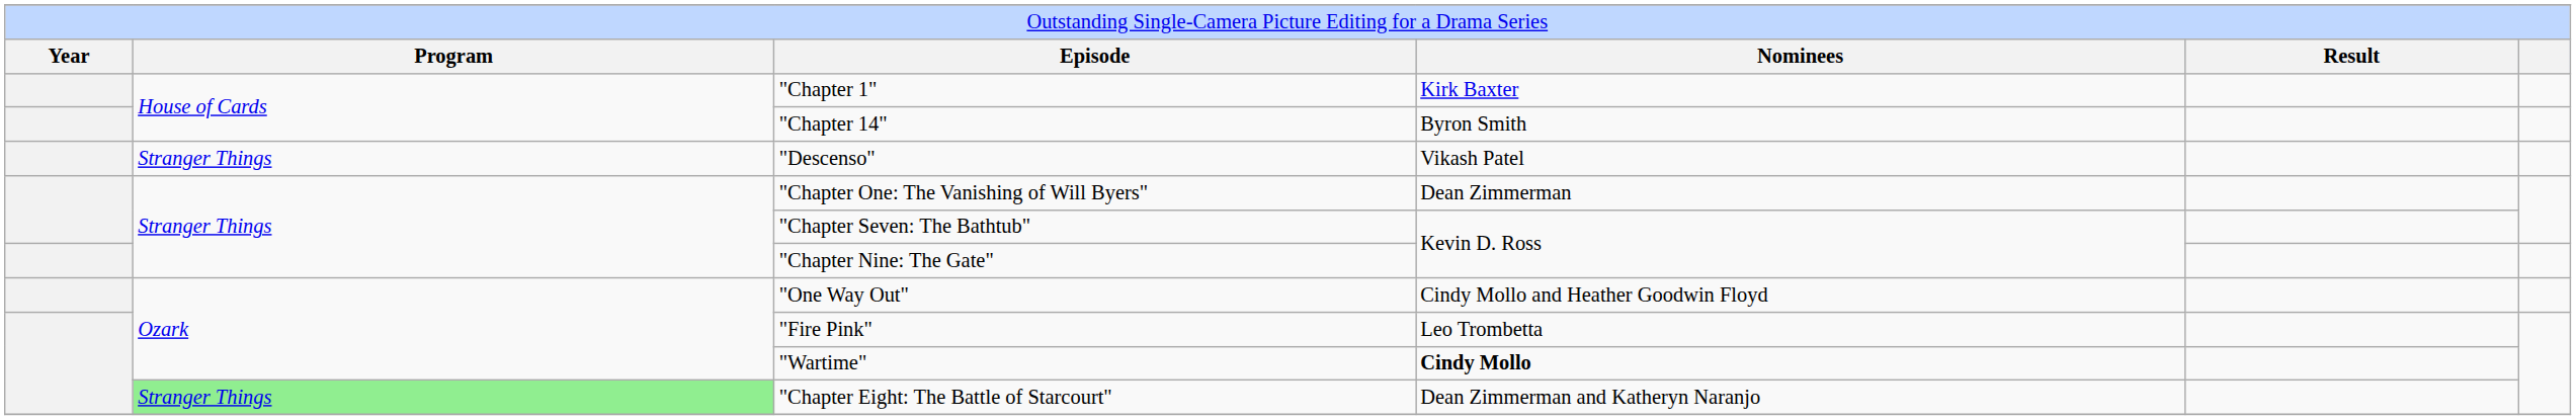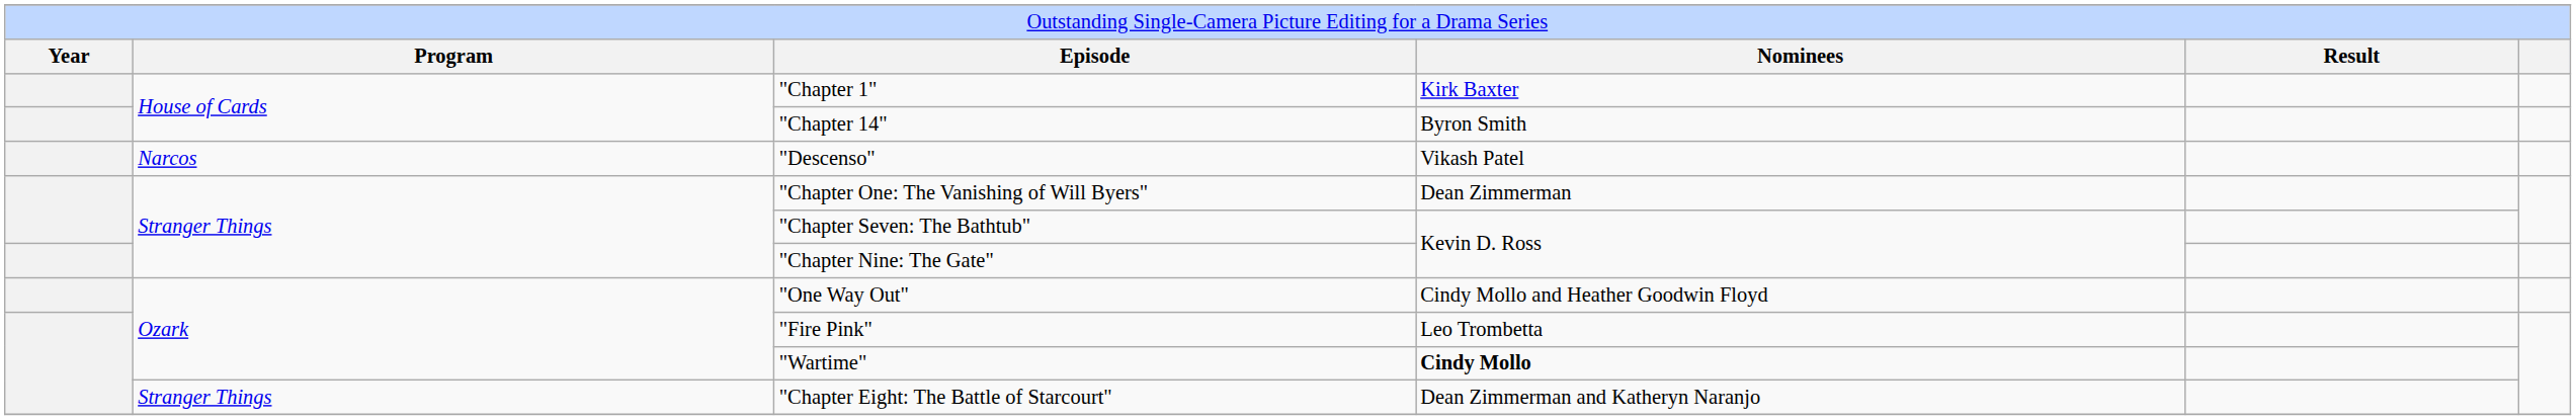 <table class="wikitable plainrowheaders" style="font-size: 90%" width=90%>
 <tr>
 </tr>
 <tr ---- bgcolor="#bfd7ff">
 <td colspan=6 align=center><a href='#'>Outstanding Single-Camera Picture Editing for a Drama Series</a></td>
 </tr>
 <tr ---- bgcolor="#ebf5ff">
 <th width="5%">Year</th>
 <th width="25%">Program</th>
 <th width="25%">Episode</th>
 <th width="30%">Nominees</th>
 <th width="13%">Result</th>
 <th width="5%"></th>
 </tr>
 <tr>
 <th scope=row></th>
 <td rowspan="2"><em><a href='#'>House of Cards</a></em></td>
 <td>"Chapter 1"</td>
 <td><a href='#'>Kirk Baxter</a></td>
 <td></td>
 <td></td>
 </tr>
 <tr>
 <th scope=row></th>
 <td>"Chapter 14"</td>
 <td>Byron Smith</td>
 <td></td>
 <td></td>
 </tr>
 <tr>
 <th scope=row></th>
-<td><em><a href='#'>Stranger Things</a></em></td>
+<td><em><a href='#'>Narcos</a></em></td>
 <td>"Descenso"</td>
 <td>Vikash Patel</td>
 <td></td>
 <td></td>
 </tr>
 <tr>
 <th scope=row rowspan="2"></th>
 <td rowspan="3"><em><a href='#'>Stranger Things</a></em></td>
 <td>"Chapter One: The Vanishing of Will Byers"</td>
 <td>Dean Zimmerman</td>
 <td></td>
 <td rowspan="2"></td>
 </tr>
 <tr>
 <td>"Chapter Seven: The Bathtub"</td>
 <td rowspan="2">Kevin D. Ross</td>
 <td></td>
 </tr>
 <tr>
 <th scope=row></th>
 <td>"Chapter Nine: The Gate"</td>
 <td></td>
 <td></td>
 </tr>
 <tr>
 <th scope=row></th>
 <td rowspan="3"><em><a href='#'>Ozark</a></em></td>
 <td>"One Way Out"</td>
 <td>Cindy Mollo and Heather Goodwin Floyd</td>
 <td></td>
 <td></td>
 </tr>
 <tr>
 <th scope=row rowspan="3"></th>
 <td>"Fire Pink"</td>
 <td>Leo Trombetta</td>
 <td></td>
 <td rowspan="3"></td>
 </tr>
 <tr>
 <td>"Wartime"</td>
 <td><strong>Cindy Mollo</strong></td>
 <td></td>
 </tr>
 <tr>
-<td style="background: lightgreen;"><em><a href='#'>Stranger Things</a></em></td>
+<td><em><a href='#'>Stranger Things</a></em></td>
 <td>"Chapter Eight: The Battle of Starcourt"</td>
 <td>Dean Zimmerman and Katheryn Naranjo</td>
 <td></td>
 </tr>
 <tr>
 </tr>
 </table>
